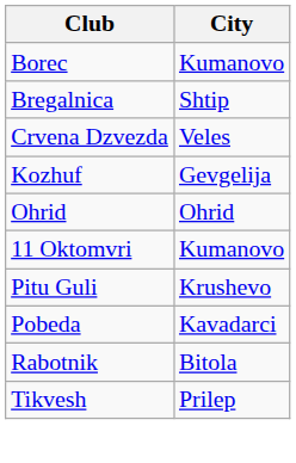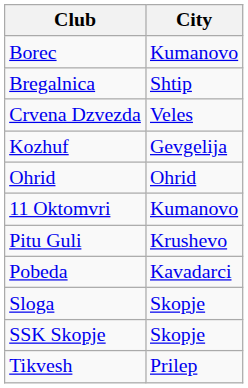 <table class="wikitable">
 <tr>
 <th>Club</th>
 <th>City</th>
 </tr>
 <tr>
 <td><a href='#'>Borec</a></td>
 <td><a href='#'>Kumanovo</a></td>
 </tr>
 <tr>
 <td><a href='#'>Bregalnica</a></td>
 <td><a href='#'>Shtip</a></td>
 </tr>
 <tr>
 <td><a href='#'>Crvena Dzvezda</a></td>
 <td><a href='#'>Veles</a></td>
 </tr>
 <tr>
 <td><a href='#'>Kozhuf</a></td>
 <td><a href='#'>Gevgelija</a></td>
 </tr>
 <tr>
 <td><a href='#'>Ohrid</a></td>
 <td><a href='#'>Ohrid</a></td>
 </tr>
 <tr>
 <td><a href='#'>11 Oktomvri</a></td>
 <td><a href='#'>Kumanovo</a></td>
 </tr>
 <tr>
 <td><a href='#'>Pitu Guli</a></td>
 <td><a href='#'>Krushevo</a></td>
 </tr>
 <tr>
 <td><a href='#'>Pobeda</a></td>
 <td><a href='#'>Kavadarci</a></td>
 </tr>
 <tr>
-<td><a href='#'>Rabotnik</a></td>
-<td><a href='#'>Bitola</a></td>
+<td><a href='#'>Sloga</a></td>
+<td><a href='#'>Skopje</a></td>
+</tr>
+<tr>
+<td><a href='#'>SSK Skopje</a></td>
+<td><a href='#'>Skopje</a></td>
 </tr>
 <tr>
 <td><a href='#'>Tikvesh</a></td>
 <td><a href='#'>Prilep</a></td>
 </tr>
 </table>
